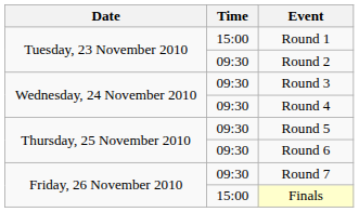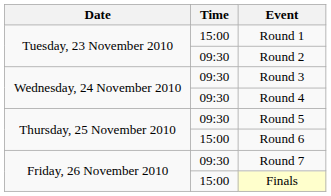 <table class = "wikitable" style="text-align:center;">
 <tr>
 <th width=220>Date</th>
 <th width=50>Time</th>
 <th width=100>Event</th>
 </tr>
 <tr>
 <td rowspan=2>Tuesday, 23 November 2010</td>
 <td>15:00</td>
 <td>Round 1</td>
 </tr>
 <tr>
 <td>09:30</td>
 <td>Round 2</td>
 </tr>
 <tr>
 <td rowspan=2>Wednesday, 24 November 2010</td>
 <td>09:30</td>
 <td>Round 3</td>
 </tr>
 <tr>
 <td>09:30</td>
 <td>Round 4</td>
 </tr>
 <tr>
 <td rowspan=2>Thursday, 25 November 2010</td>
 <td>09:30</td>
 <td>Round 5</td>
 </tr>
 <tr>
-<td>09:30</td>
+<td>15:00</td>
 <td>Round 6</td>
 </tr>
 <tr>
 <td rowspan=2>Friday, 26 November 2010</td>
 <td>09:30</td>
 <td>Round 7</td>
 </tr>
 <tr>
 <td>15:00</td>
 <td bgcolor=ffffcc>Finals</td>
 </tr>
 </table>
